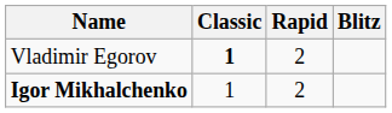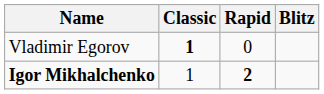 <table class="wikitable">
 <tr>
 <th>Name</th>
 <th>Classic</th>
 <th>Rapid</th>
 <th>Blitz</th>
 </tr>
 <tr align="center">
 <td align="left"> Vladimir Egorov</td>
 <td><strong>1</strong></td>
-<td>2</td>
+<td>0</td>
 <td></td>
 </tr>
 <tr align="center">
 <td align="left"><strong> Igor Mikhalchenko</strong></td>
 <td>1</td>
-<td>2</td>
+<td><strong>2</strong></td>
 <td></td>
 </tr>
 </table>
